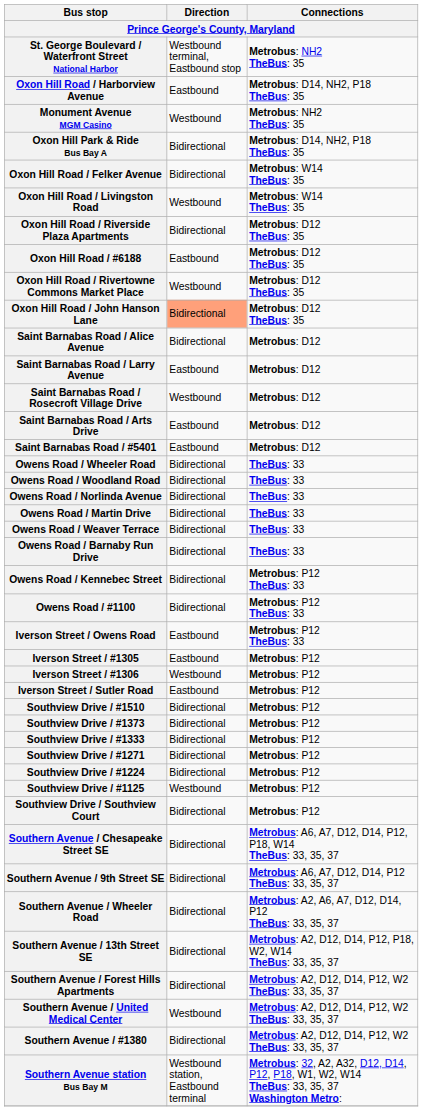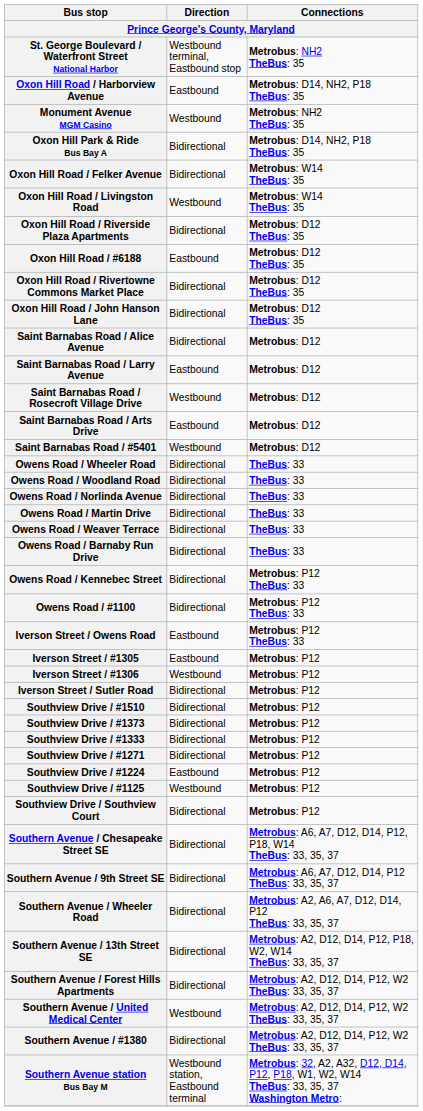 <table class="wikitable collapsible collapsed" style="font-size: 95%;">
 <tr>
 <th>Bus stop</th>
 <th>Direction</th>
 <th>Connections</th>
 </tr>
 <tr>
 <th colspan="5"><a href='#'>Prince George's County, Maryland</a></th>
 </tr>
 <tr>
 <th>St. George Boulevard / Waterfront Street<br><small><a href='#'>National Harbor</a></small></th>
 <td>Westbound terminal,<br> Eastbound stop</td>
 <td> <strong>Metrobus</strong>: <a href='#'>NH2</a><br> <strong><a href='#'>TheBus</a></strong>: 35</td>
 </tr>
 <tr>
 <th><a href='#'>Oxon Hill Road</a> / Harborview Avenue</th>
 <td>Eastbound</td>
 <td> <strong>Metrobus</strong>: D14, NH2, P18<br> <strong><a href='#'>TheBus</a></strong>: 35</td>
 </tr>
 <tr>
 <th>Monument Avenue<br><small><a href='#'>MGM Casino</a></small></th>
 <td>Westbound</td>
 <td> <strong>Metrobus</strong>: NH2<br> <strong><a href='#'>TheBus</a></strong>: 35</td>
 </tr>
 <tr>
 <th>Oxon Hill Park & Ride<br><small>Bus Bay A</small></th>
 <td>Bidirectional</td>
 <td> <strong>Metrobus</strong>: D14, NH2, P18<br> <strong><a href='#'>TheBus</a></strong>: 35</td>
 </tr>
 <tr>
 <th>Oxon Hill Road / Felker Avenue</th>
 <td>Bidirectional</td>
 <td> <strong>Metrobus</strong>: W14<br> <strong><a href='#'>TheBus</a></strong>: 35</td>
 </tr>
 <tr>
 <th>Oxon Hill Road / Livingston Road</th>
 <td>Westbound</td>
 <td> <strong>Metrobus</strong>: W14<br> <strong><a href='#'>TheBus</a></strong>: 35</td>
 </tr>
 <tr>
 <th>Oxon Hill Road / Riverside Plaza Apartments</th>
 <td>Bidirectional</td>
 <td> <strong>Metrobus</strong>: D12<br> <strong><a href='#'>TheBus</a></strong>: 35</td>
 </tr>
 <tr>
 <th>Oxon Hill Road / #6188</th>
 <td>Eastbound</td>
 <td> <strong>Metrobus</strong>: D12<br> <strong><a href='#'>TheBus</a></strong>: 35</td>
 </tr>
 <tr>
 <th>Oxon Hill Road / Rivertowne Commons Market Place</th>
-<td>Westbound</td>
+<td>Bidirectional</td>
 <td> <strong>Metrobus</strong>: D12<br> <strong><a href='#'>TheBus</a></strong>: 35</td>
 </tr>
 <tr>
 <th>Oxon Hill Road / John Hanson Lane</th>
-<td style="background: lightsalmon;">Bidirectional</td>
+<td>Bidirectional</td>
 <td> <strong>Metrobus</strong>: D12<br> <strong><a href='#'>TheBus</a></strong>: 35</td>
 </tr>
 <tr>
 <th>Saint Barnabas Road / Alice Avenue</th>
 <td>Bidirectional</td>
 <td> <strong>Metrobus</strong>: D12</td>
 </tr>
 <tr>
 <th>Saint Barnabas Road / Larry Avenue</th>
 <td>Eastbound</td>
 <td> <strong>Metrobus</strong>: D12</td>
 </tr>
 <tr>
 <th>Saint Barnabas Road / Rosecroft Village Drive</th>
 <td>Westbound</td>
 <td> <strong>Metrobus</strong>: D12</td>
 </tr>
 <tr>
 <th>Saint Barnabas Road / Arts Drive</th>
 <td>Eastbound</td>
 <td> <strong>Metrobus</strong>: D12</td>
 </tr>
 <tr>
 <th>Saint Barnabas Road / #5401</th>
-<td>Eastbound</td>
+<td>Westbound</td>
 <td> <strong>Metrobus</strong>: D12</td>
 </tr>
 <tr>
 <th>Owens Road / Wheeler Road</th>
 <td>Bidirectional</td>
 <td> <strong><a href='#'>TheBus</a></strong>: 33</td>
 </tr>
 <tr>
 <th>Owens Road / Woodland Road</th>
 <td>Bidirectional</td>
 <td> <strong><a href='#'>TheBus</a></strong>: 33</td>
 </tr>
 <tr>
 <th>Owens Road / Norlinda Avenue</th>
 <td>Bidirectional</td>
 <td> <strong><a href='#'>TheBus</a></strong>: 33</td>
 </tr>
 <tr>
 <th>Owens Road / Martin Drive</th>
 <td>Bidirectional</td>
 <td> <strong><a href='#'>TheBus</a></strong>: 33</td>
 </tr>
 <tr>
 <th>Owens Road / Weaver Terrace</th>
 <td>Bidirectional</td>
 <td> <strong><a href='#'>TheBus</a></strong>: 33</td>
 </tr>
 <tr>
 <th>Owens Road / Barnaby Run Drive</th>
 <td>Bidirectional</td>
 <td> <strong><a href='#'>TheBus</a></strong>: 33</td>
 </tr>
 <tr>
 <th>Owens Road / Kennebec Street</th>
 <td>Bidirectional</td>
 <td> <strong>Metrobus</strong>: P12<br> <strong><a href='#'>TheBus</a></strong>: 33</td>
 </tr>
 <tr>
 <th>Owens Road / #1100</th>
 <td>Bidirectional</td>
 <td> <strong>Metrobus</strong>: P12<br> <strong><a href='#'>TheBus</a></strong>: 33</td>
 </tr>
 <tr>
 <th>Iverson Street / Owens Road</th>
 <td>Eastbound</td>
 <td> <strong>Metrobus</strong>: P12<br> <strong><a href='#'>TheBus</a></strong>: 33</td>
 </tr>
 <tr>
 <th>Iverson Street / #1305</th>
 <td>Eastbound</td>
 <td> <strong>Metrobus</strong>: P12</td>
 </tr>
 <tr>
 <th>Iverson Street / #1306</th>
 <td>Westbound</td>
 <td> <strong>Metrobus</strong>: P12</td>
 </tr>
 <tr>
 <th>Iverson Street / Sutler Road</th>
-<td>Eastbound</td>
+<td>Bidirectional</td>
 <td> <strong>Metrobus</strong>: P12</td>
 </tr>
 <tr>
 <th>Southview Drive / #1510</th>
 <td>Bidirectional</td>
 <td> <strong>Metrobus</strong>: P12</td>
 </tr>
 <tr>
 <th>Southview Drive / #1373</th>
 <td>Bidirectional</td>
 <td> <strong>Metrobus</strong>: P12</td>
 </tr>
 <tr>
 <th>Southview Drive / #1333</th>
 <td>Bidirectional</td>
 <td> <strong>Metrobus</strong>: P12</td>
 </tr>
 <tr>
 <th>Southview Drive / #1271</th>
 <td>Bidirectional</td>
 <td> <strong>Metrobus</strong>: P12</td>
 </tr>
 <tr>
 <th>Southview Drive / #1224</th>
-<td>Bidirectional</td>
+<td>Eastbound</td>
 <td> <strong>Metrobus</strong>: P12</td>
 </tr>
 <tr>
 <th>Southview Drive / #1125</th>
 <td>Westbound</td>
 <td> <strong>Metrobus</strong>: P12</td>
 </tr>
 <tr>
 <th>Southview Drive / Southview Court</th>
 <td>Bidirectional</td>
 <td> <strong>Metrobus</strong>: P12</td>
 </tr>
 <tr>
 <th><a href='#'>Southern Avenue</a> / Chesapeake Street SE</th>
 <td>Bidirectional</td>
 <td> <strong><a href='#'>Metrobus</a></strong>: A6, A7, D12, D14, P12, P18, W14<br> <strong><a href='#'>TheBus</a></strong>: 33, 35, 37</td>
 </tr>
 <tr>
 <th>Southern Avenue / 9th Street SE</th>
 <td>Bidirectional</td>
 <td> <strong><a href='#'>Metrobus</a></strong>: A6, A7, D12, D14, P12<br> <strong><a href='#'>TheBus</a></strong>: 33, 35, 37</td>
 </tr>
 <tr>
 <th>Southern Avenue / Wheeler Road</th>
 <td>Bidirectional</td>
 <td> <strong><a href='#'>Metrobus</a></strong>: A2, A6, A7, D12, D14, P12<br> <strong><a href='#'>TheBus</a></strong>: 33, 35, 37</td>
 </tr>
 <tr>
 <th>Southern Avenue / 13th Street SE</th>
 <td>Bidirectional</td>
 <td> <strong><a href='#'>Metrobus</a></strong>: A2, D12, D14, P12, P18, W2, W14<br> <strong><a href='#'>TheBus</a></strong>: 33, 35, 37</td>
 </tr>
 <tr>
 <th>Southern Avenue / Forest Hills Apartments</th>
 <td>Bidirectional</td>
 <td> <strong><a href='#'>Metrobus</a></strong>: A2, D12, D14, P12, W2<br> <strong><a href='#'>TheBus</a></strong>: 33, 35, 37</td>
 </tr>
 <tr>
 <th>Southern Avenue / <a href='#'>United Medical Center</a></th>
 <td>Westbound</td>
 <td> <strong><a href='#'>Metrobus</a></strong>: A2, D12, D14, P12, W2<br> <strong><a href='#'>TheBus</a></strong>: 33, 35, 37</td>
 </tr>
 <tr>
 <th>Southern Avenue / #1380</th>
 <td>Bidirectional</td>
 <td> <strong><a href='#'>Metrobus</a></strong>: A2, D12, D14, P12, W2<br> <strong><a href='#'>TheBus</a></strong>: 33, 35, 37</td>
 </tr>
 <tr>
 <th><a href='#'>Southern Avenue station</a><br><small>Bus Bay M</small></th>
 <td>Westbound station,<br>Eastbound terminal</td>
 <td> <strong><a href='#'>Metrobus</a></strong>: <a href='#'>32</a>, A2, A32, <a href='#'>D12, D14</a>, <a href='#'>P12</a>, <a href='#'>P18</a>, W1, W2, W14<br> <strong><a href='#'>TheBus</a></strong>: 33, 35, 37<br> <strong><a href='#'>Washington Metro</a></strong>: </td>
 </tr>
 <tr>
 </tr>
 </table>
